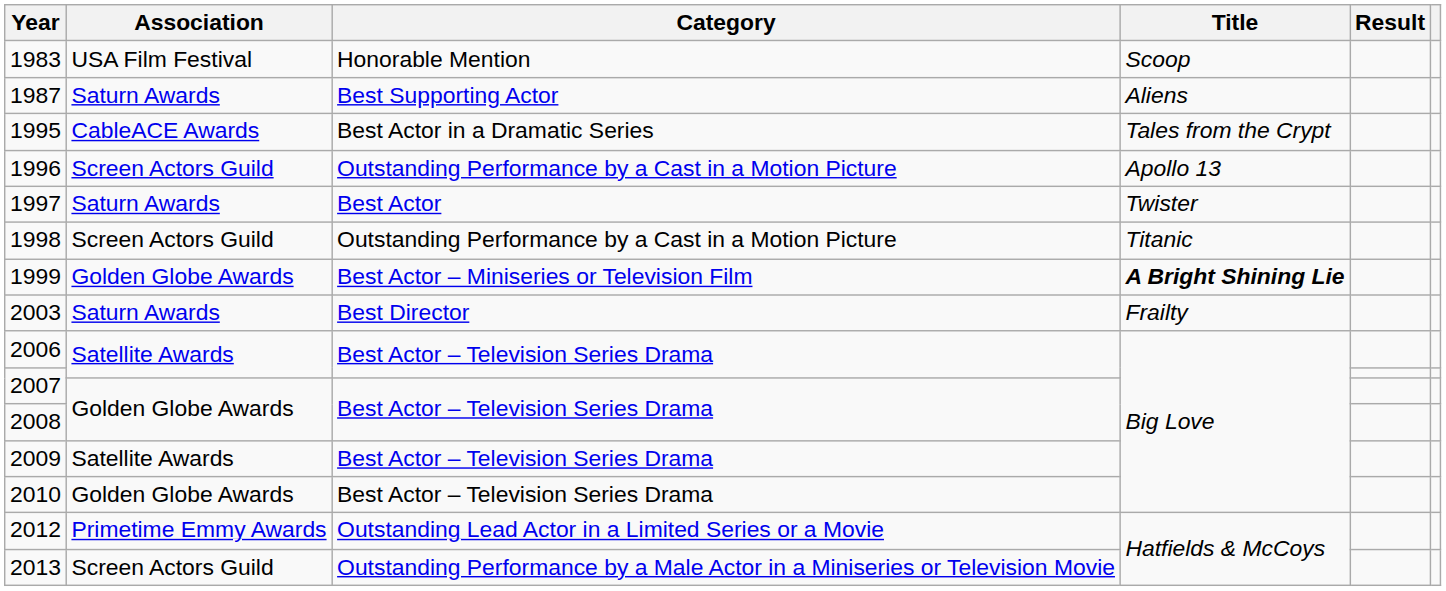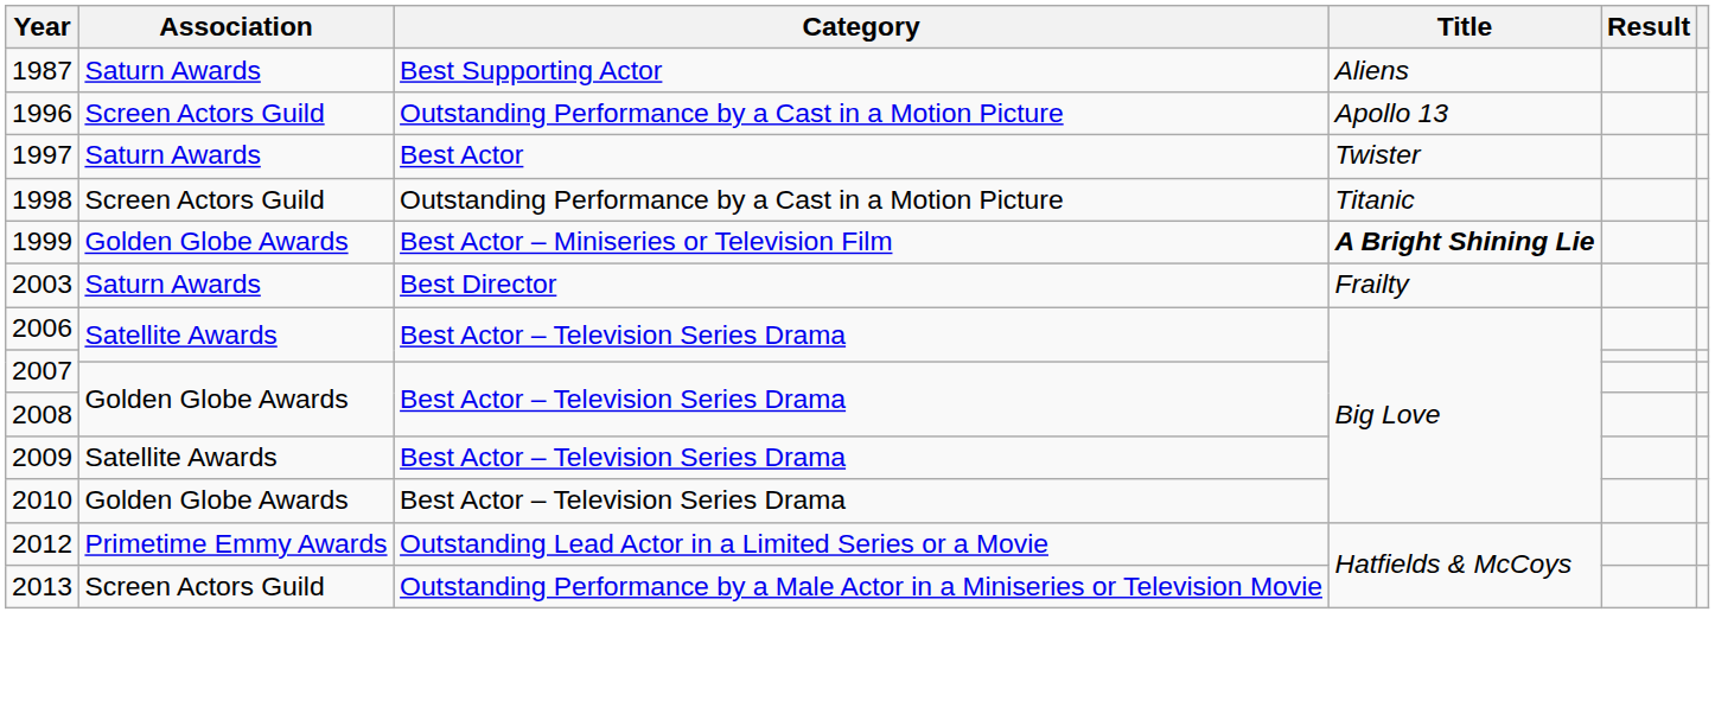 <table class="wikitable sortable">
 <tr>
 <th>Year</th>
 <th>Association</th>
 <th>Category</th>
 <th>Title</th>
 <th>Result</th>
 <th class="unsortable"></th>
 </tr>
 <tr>
-<td>1983</td>
-<td>USA Film Festival</td>
-<td>Honorable Mention</td>
-<td><em>Scoop</em></td>
-<td></td>
-<td style="text-align:center;"></td>
-</tr>
-<tr>
 <td>1987</td>
 <td><a href='#'>Saturn Awards</a></td>
 <td><a href='#'>Best Supporting Actor</a></td>
 <td><em>Aliens</em></td>
-<td></td>
-<td style="text-align:center;"></td>
-</tr>
-<tr>
-<td>1995</td>
-<td><a href='#'>CableACE Awards</a></td>
-<td>Best Actor in a Dramatic Series</td>
-<td><em>Tales from the Crypt</em></td>
 <td></td>
 <td style="text-align:center;"></td>
 </tr>
 <tr>
 <td>1996</td>
 <td><a href='#'>Screen Actors Guild</a></td>
 <td><a href='#'>Outstanding Performance by a Cast in a Motion Picture</a></td>
 <td><em>Apollo 13</em></td>
 <td></td>
 <td style="text-align:center;"></td>
 </tr>
 <tr>
 <td>1997</td>
 <td><a href='#'>Saturn Awards</a></td>
 <td><a href='#'>Best Actor</a></td>
 <td><em>Twister</em></td>
 <td></td>
 <td></td>
 </tr>
 <tr>
 <td>1998</td>
 <td>Screen Actors Guild</td>
 <td>Outstanding Performance by a Cast in a Motion Picture</td>
 <td><em>Titanic</em></td>
 <td></td>
 <td style="text-align:center;"></td>
 </tr>
 <tr>
 <td>1999</td>
 <td><a href='#'>Golden Globe Awards</a></td>
 <td><a href='#'>Best Actor – Miniseries or Television Film</a></td>
 <td><strong><em>A Bright Shining Lie</em></strong></td>
 <td></td>
 <td style="text-align:center;"></td>
 </tr>
 <tr>
 <td>2003</td>
 <td><a href='#'>Saturn Awards</a></td>
 <td><a href='#'>Best Director</a></td>
 <td><em>Frailty</em></td>
 <td></td>
 <td style="text-align:center;"></td>
 </tr>
 <tr>
 <td>2006</td>
 <td rowspan=2><a href='#'>Satellite Awards</a></td>
 <td rowspan=2><a href='#'>Best Actor – Television Series Drama</a></td>
 <td rowspan=6><em>Big Love</em></td>
 <td></td>
 <td style="text-align:center;"></td>
 </tr>
 <tr>
 <td rowspan="2">2007</td>
 <td></td>
 <td style="text-align:center;"></td>
 </tr>
 <tr>
 <td rowspan=2>Golden Globe Awards</td>
 <td rowspan=2><a href='#'>Best Actor – Television Series Drama</a></td>
 <td></td>
 <td style="text-align:center;"></td>
 </tr>
 <tr>
 <td>2008</td>
 <td></td>
 <td style="text-align:center;"></td>
 </tr>
 <tr>
 <td>2009</td>
 <td>Satellite Awards</td>
 <td><a href='#'>Best Actor – Television Series Drama</a></td>
 <td></td>
 <td style="text-align:center;"></td>
 </tr>
 <tr>
 <td>2010</td>
 <td>Golden Globe Awards</td>
 <td>Best Actor – Television Series Drama</td>
 <td></td>
 <td style="text-align:center;"></td>
 </tr>
 <tr>
 <td>2012</td>
 <td><a href='#'>Primetime Emmy Awards</a></td>
 <td><a href='#'>Outstanding Lead Actor in a Limited Series or a Movie</a></td>
 <td rowspan=2><em>Hatfields & McCoys</em></td>
 <td></td>
 <td style="text-align:center;"></td>
 </tr>
 <tr>
 <td>2013</td>
 <td>Screen Actors Guild</td>
 <td><a href='#'>Outstanding Performance by a Male Actor in a Miniseries or Television Movie</a></td>
 <td></td>
 <td style="text-align:center;"></td>
 </tr>
 </table>
